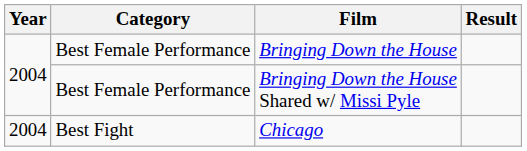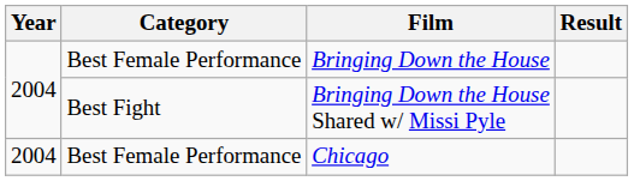 <table class="wikitable">
 <tr>
 <th>Year</th>
 <th>Category</th>
 <th>Film</th>
 <th>Result</th>
 </tr>
 <tr>
 <td rowspan="2">2004</td>
 <td>Best Female Performance</td>
 <td><em><a href='#'>Bringing Down the House</a></em></td>
 <td></td>
 </tr>
 <tr>
-<td>Best Female Performance</td>
+<td>Best Fight</td>
 <td><em><a href='#'>Bringing Down the House</a></em><br>Shared w/ <a href='#'>Missi Pyle</a></td>
 <td></td>
 </tr>
 <tr>
 <td>2004</td>
-<td>Best Fight</td>
+<td>Best Female Performance</td>
 <td><em><a href='#'>Chicago</a></em></td>
 <td></td>
 </tr>
 </table>
